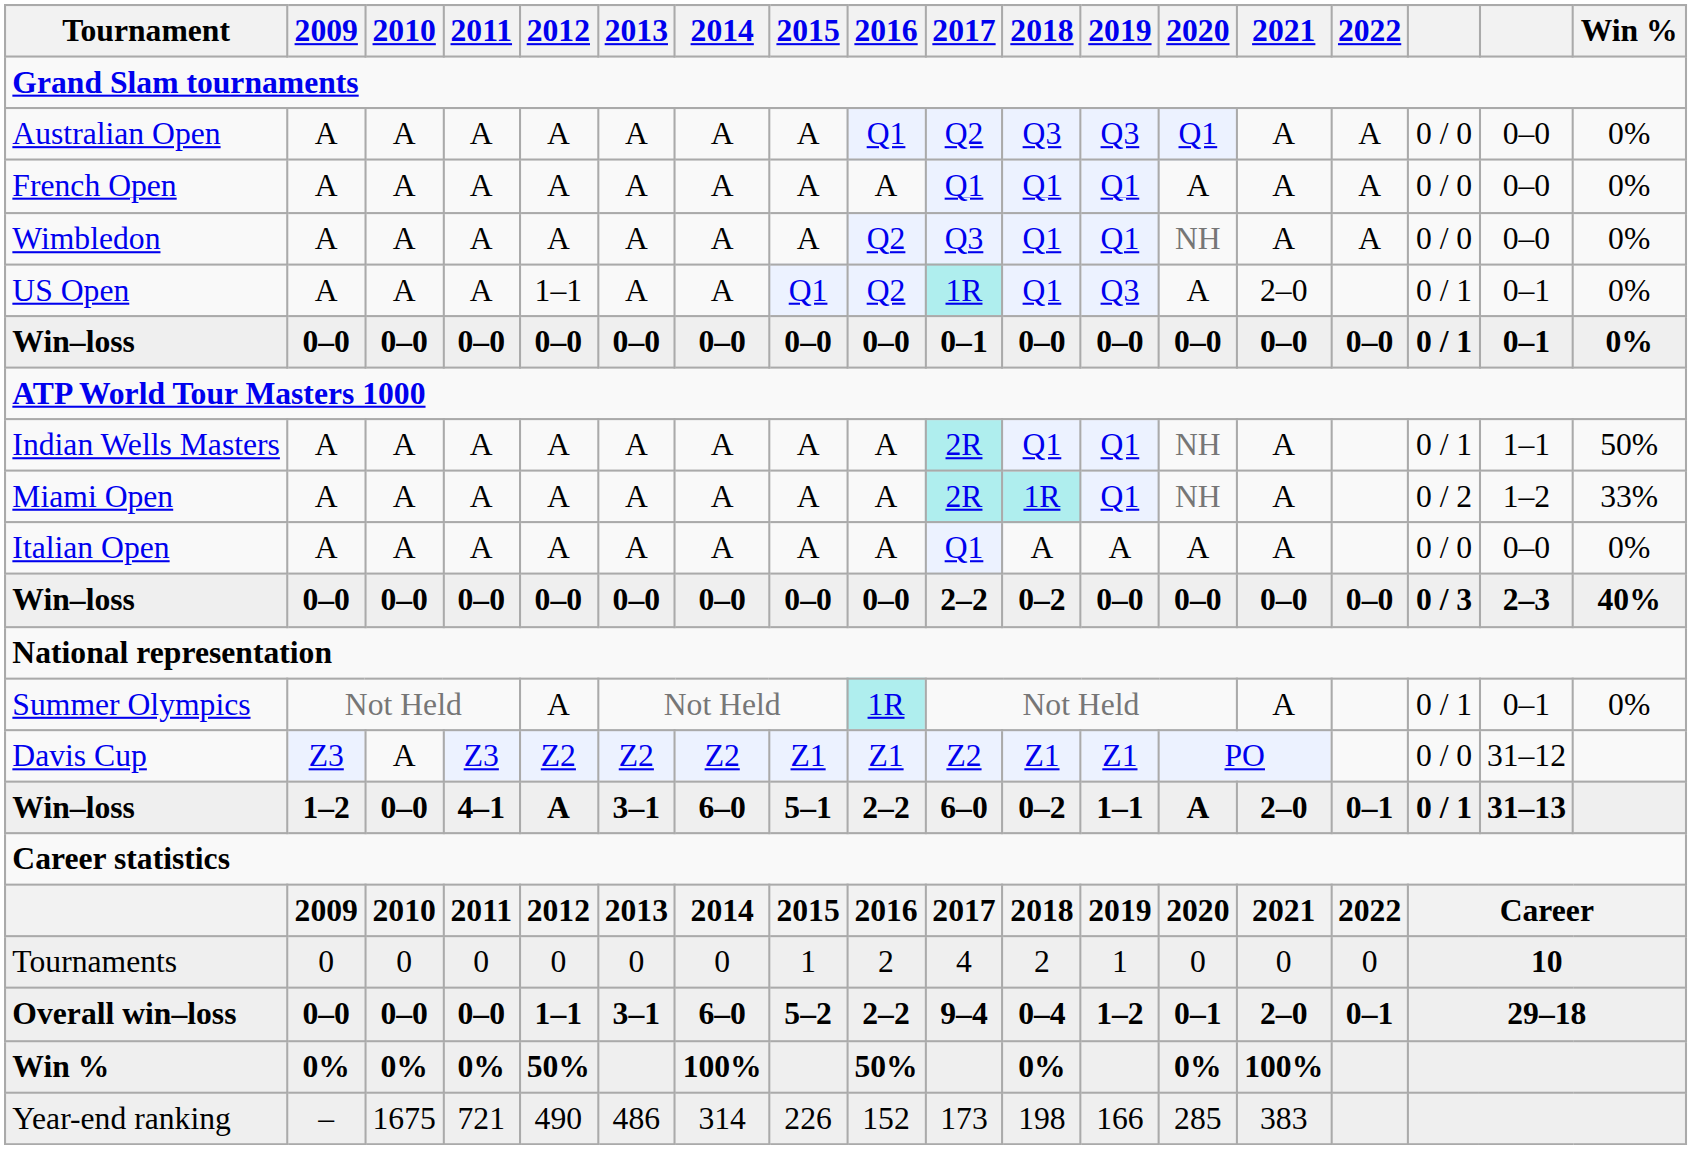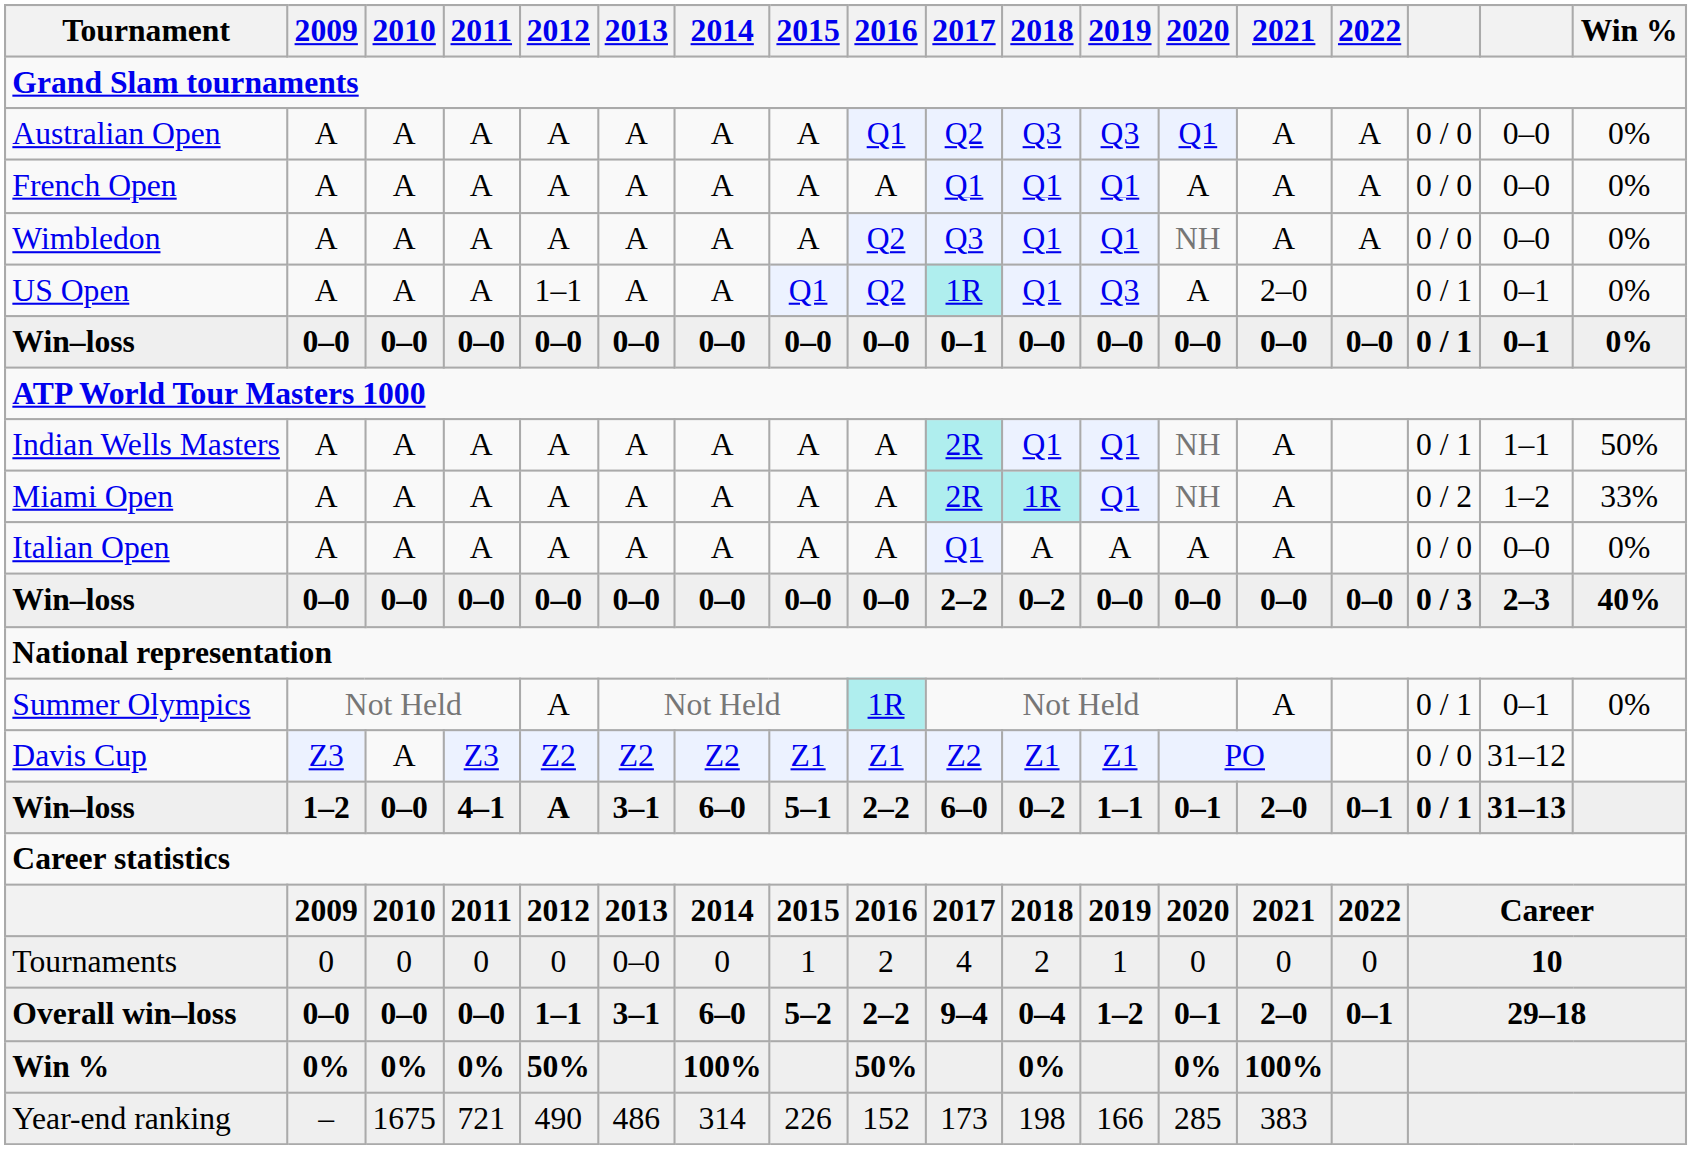 <table class="wikitable nowrap" style=text-align:center;font-size:96%>
 <tr>
 <th>Tournament</th>
 <th><a href='#'>2009</a></th>
 <th><a href='#'>2010</a></th>
 <th><a href='#'>2011</a></th>
 <th><a href='#'>2012</a></th>
 <th><a href='#'>2013</a></th>
 <th><a href='#'>2014</a></th>
 <th><a href='#'>2015</a></th>
 <th><a href='#'>2016</a></th>
 <th><a href='#'>2017</a></th>
 <th><a href='#'>2018</a></th>
 <th><a href='#'>2019</a></th>
 <th><a href='#'>2020</a></th>
 <th><a href='#'>2021</a></th>
 <th><a href='#'>2022</a></th>
 <th></th>
 <th></th>
 <th>Win %</th>
 </tr>
 <tr>
 <td colspan="18" align="left"><strong><a href='#'>Grand Slam tournaments</a></strong></td>
 </tr>
 <tr>
 <td align="left"><a href='#'>Australian Open</a></td>
 <td>A</td>
 <td>A</td>
 <td>A</td>
 <td>A</td>
 <td>A</td>
 <td>A</td>
 <td>A</td>
 <td bgcolor=ecf2ff><a href='#'>Q1</a></td>
 <td bgcolor=ecf2ff><a href='#'>Q2</a></td>
 <td bgcolor=ecf2ff><a href='#'>Q3</a></td>
 <td bgcolor=ecf2ff><a href='#'>Q3</a></td>
 <td bgcolor=ecf2ff><a href='#'>Q1</a></td>
 <td>A</td>
 <td>A</td>
 <td>0 / 0</td>
 <td>0–0</td>
 <td>0%</td>
 </tr>
 <tr>
 <td align="left"><a href='#'>French Open</a></td>
 <td>A</td>
 <td>A</td>
 <td>A</td>
 <td>A</td>
 <td>A</td>
 <td>A</td>
 <td>A</td>
 <td>A</td>
 <td bgcolor=ecf2ff><a href='#'>Q1</a></td>
 <td bgcolor=ecf2ff><a href='#'>Q1</a></td>
 <td bgcolor=ecf2ff><a href='#'>Q1</a></td>
 <td>A</td>
 <td>A</td>
 <td>A</td>
 <td>0 / 0</td>
 <td>0–0</td>
 <td>0%</td>
 </tr>
 <tr>
 <td align="left"><a href='#'>Wimbledon</a></td>
 <td>A</td>
 <td>A</td>
 <td>A</td>
 <td>A</td>
 <td>A</td>
 <td>A</td>
 <td>A</td>
 <td bgcolor=ecf2ff><a href='#'>Q2</a></td>
 <td bgcolor=ecf2ff><a href='#'>Q3</a></td>
 <td bgcolor=ecf2ff><a href='#'>Q1</a></td>
 <td bgcolor=ecf2ff><a href='#'>Q1</a></td>
 <td style="color:#767676;">NH</td>
 <td>A</td>
 <td>A</td>
 <td>0 / 0</td>
 <td>0–0</td>
 <td>0%</td>
 </tr>
 <tr>
 <td align="left"><a href='#'>US Open</a></td>
 <td>A</td>
 <td>A</td>
 <td>A</td>
 <td>1–1</td>
 <td>A</td>
 <td>A</td>
 <td bgcolor=ecf2ff><a href='#'>Q1</a></td>
 <td bgcolor=ecf2ff><a href='#'>Q2</a></td>
 <td bgcolor=afeeee><a href='#'>1R</a></td>
 <td bgcolor=ecf2ff><a href='#'>Q1</a></td>
 <td bgcolor=ecf2ff><a href='#'>Q3</a></td>
 <td>A</td>
 <td>2–0</td>
 <td></td>
 <td>0 / 1</td>
 <td>0–1</td>
 <td>0%</td>
 </tr>
 <tr style="font-weight:bold; background:#efefef;">
 <td style=text-align:left>Win–loss</td>
 <td>0–0</td>
 <td>0–0</td>
 <td>0–0</td>
 <td>0–0</td>
 <td>0–0</td>
 <td>0–0</td>
 <td>0–0</td>
 <td>0–0</td>
 <td>0–1</td>
 <td>0–0</td>
 <td>0–0</td>
 <td>0–0</td>
 <td>0–0</td>
 <td>0–0</td>
 <td>0 / 1</td>
 <td>0–1</td>
 <td>0%</td>
 </tr>
 <tr>
 <td colspan="18" align="left"><strong><a href='#'>ATP World Tour Masters 1000</a></strong></td>
 </tr>
 <tr>
 <td align=left><a href='#'>Indian Wells Masters</a></td>
 <td>A</td>
 <td>A</td>
 <td>A</td>
 <td>A</td>
 <td>A</td>
 <td>A</td>
 <td>A</td>
 <td>A</td>
 <td bgcolor=afeeee><a href='#'>2R</a></td>
 <td bgcolor=ecf2ff><a href='#'>Q1</a></td>
 <td bgcolor=ecf2ff><a href='#'>Q1</a></td>
 <td style="color:#767676;">NH</td>
 <td>A</td>
 <td></td>
 <td>0 / 1</td>
 <td>1–1</td>
 <td>50%</td>
 </tr>
 <tr>
 <td align=left><a href='#'>Miami Open</a></td>
 <td>A</td>
 <td>A</td>
 <td>A</td>
 <td>A</td>
 <td>A</td>
 <td>A</td>
 <td>A</td>
 <td>A</td>
 <td bgcolor=afeeee><a href='#'>2R</a></td>
 <td bgcolor=afeeee><a href='#'>1R</a></td>
 <td bgcolor=ecf2ff><a href='#'>Q1</a></td>
 <td style="color:#767676;">NH</td>
 <td>A</td>
 <td></td>
 <td>0 / 2</td>
 <td>1–2</td>
 <td>33%</td>
 </tr>
 <tr>
 <td align=left><a href='#'>Italian Open</a></td>
 <td>A</td>
 <td>A</td>
 <td>A</td>
 <td>A</td>
 <td>A</td>
 <td>A</td>
 <td>A</td>
 <td>A</td>
 <td bgcolor=ecf2ff><a href='#'>Q1</a></td>
 <td>A</td>
 <td>A</td>
 <td>A</td>
 <td>A</td>
 <td></td>
 <td>0 / 0</td>
 <td>0–0</td>
 <td>0%</td>
 </tr>
 <tr style="font-weight:bold; background:#efefef;">
 <td style=text-align:left>Win–loss</td>
 <td>0–0</td>
 <td>0–0</td>
 <td>0–0</td>
 <td>0–0</td>
 <td>0–0</td>
 <td>0–0</td>
 <td>0–0</td>
 <td>0–0</td>
 <td>2–2</td>
 <td>0–2</td>
 <td>0–0</td>
 <td>0–0</td>
 <td>0–0</td>
 <td>0–0</td>
 <td>0 / 3</td>
 <td>2–3</td>
 <td>40%</td>
 </tr>
 <tr>
 <td colspan="18" align="left"><strong>National representation</strong></td>
 </tr>
 <tr>
 <td align="left"><a href='#'>Summer Olympics</a></td>
 <td colspan="3" style="color:#767676">Not Held</td>
 <td>A</td>
 <td colspan="3" style="color:#767676">Not Held</td>
 <td bgcolor="afeeee"><a href='#'>1R</a></td>
 <td colspan="4" style="color:#767676">Not Held</td>
 <td>A</td>
 <td></td>
 <td>0 / 1</td>
 <td>0–1</td>
 <td>0%</td>
 </tr>
 <tr>
 <td style="text-align:left"><a href='#'>Davis Cup</a></td>
 <td bgcolor="ecf2ff"><a href='#'>Z3</a></td>
 <td>A</td>
 <td bgcolor="ecf2ff"><a href='#'>Z3</a></td>
 <td bgcolor="ecf2ff"><a href='#'>Z2</a></td>
 <td bgcolor="ecf2ff"><a href='#'>Z2</a></td>
 <td bgcolor="ecf2ff"><a href='#'>Z2</a></td>
 <td bgcolor="ecf2ff"><a href='#'>Z1</a></td>
 <td bgcolor="ecf2ff"><a href='#'>Z1</a></td>
 <td bgcolor="ecf2ff"><a href='#'>Z2</a></td>
 <td bgcolor="ecf2ff"><a href='#'>Z1</a></td>
 <td bgcolor="ecf2ff"><a href='#'>Z1</a></td>
 <td colspan="2" bgcolor="ecf2ff"><a href='#'>PO</a></td>
 <td></td>
 <td>0 / 0</td>
 <td>31–12</td>
 <td></td>
 </tr>
 <tr style="font-weight:bold; background:#efefef;">
 <td style="text-align:left">Win–loss</td>
 <td>1–2</td>
 <td>0–0</td>
 <td>4–1</td>
 <td>A</td>
 <td>3–1</td>
 <td>6–0</td>
 <td>5–1</td>
 <td>2–2</td>
 <td>6–0</td>
 <td>0–2</td>
 <td>1–1</td>
-<td>A</td>
+<td>0–1</td>
 <td>2–0</td>
 <td>0–1</td>
 <td>0 / 1</td>
 <td>31–13</td>
 <td></td>
 </tr>
 <tr>
 <td colspan="18" style="text-align:left;"><strong>Career statistics</strong></td>
 </tr>
 <tr>
 <th></th>
 <th>2009</th>
 <th>2010</th>
 <th>2011</th>
 <th>2012</th>
 <th>2013</th>
 <th>2014</th>
 <th>2015</th>
 <th>2016</th>
 <th>2017</th>
 <th>2018</th>
 <th>2019</th>
 <th>2020</th>
 <th>2021</th>
 <th>2022</th>
 <th colspan="3">Career</th>
 </tr>
 <tr bgcolor=efefef>
 <td style="text-align:left;">Tournaments</td>
 <td>0</td>
 <td>0</td>
 <td>0</td>
 <td>0</td>
-<td>0</td>
+<td>0–0</td>
 <td>0</td>
 <td>1</td>
 <td>2</td>
 <td>4</td>
 <td>2</td>
 <td>1</td>
 <td>0</td>
 <td>0</td>
 <td>0</td>
 <td colspan=3><strong>10</strong></td>
 </tr>
 <tr style="font-weight:bold; background:#efefef;">
 <td style="text-align:left;">Overall win–loss</td>
 <td>0–0</td>
 <td>0–0</td>
 <td>0–0</td>
 <td>1–1</td>
 <td>3–1</td>
 <td>6–0</td>
 <td>5–2</td>
 <td>2–2</td>
 <td>9–4</td>
 <td>0–4</td>
 <td>1–2</td>
 <td>0–1</td>
 <td>2–0</td>
 <td>0–1</td>
 <td colspan="3">29–18</td>
 </tr>
 <tr style="font-weight:bold;background:#efefef;">
 <td style=text-align:left>Win %</td>
 <td>0%</td>
 <td>0%</td>
 <td>0%</td>
 <td>50%</td>
 <td></td>
 <td>100%</td>
 <td></td>
 <td>50%</td>
 <td></td>
 <td>0%</td>
 <td></td>
 <td>0%</td>
 <td>100%</td>
 <td></td>
 <td colspan="3"></td>
 </tr>
 <tr bgcolor=efefef>
 <td style="text-align:left;">Year-end ranking</td>
 <td>–</td>
 <td>1675</td>
 <td>721</td>
 <td>490</td>
 <td>486</td>
 <td>314</td>
 <td>226</td>
 <td>152</td>
 <td>173</td>
 <td>198</td>
 <td>166</td>
 <td>285</td>
 <td>383</td>
 <td></td>
 <td colspan="3"></td>
 </tr>
 </table>
